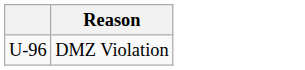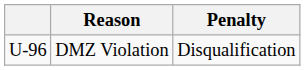 <table class="wikitable" style="font-size:95%">
 <tr>
 <th></th>
 <th>Reason</th>
+<th>Penalty</th>
 </tr>
 <tr>
 <td>U-96</td>
 <td>DMZ Violation</td>
+<td>Disqualification</td>
 </tr>
 </table>
